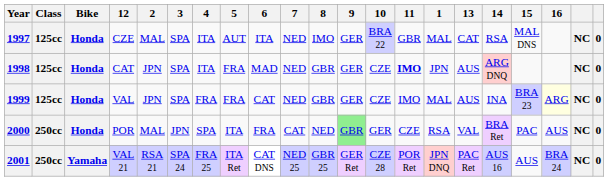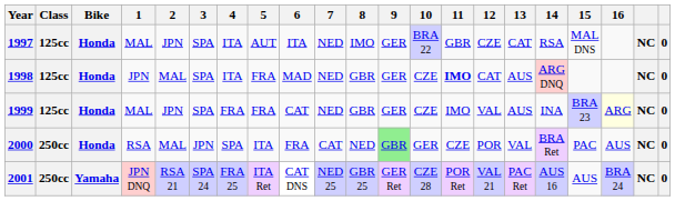 <table class="wikitable" style="text-align:center">
 <tr>
 <th>Year</th>
 <th>Class</th>
 <th>Bike</th>
-<th>12</th>
+<th>1</th>
 <th>2</th>
 <th>3</th>
 <th>4</th>
 <th>5</th>
 <th>6</th>
 <th>7</th>
 <th>8</th>
 <th>9</th>
 <th>10</th>
 <th>11</th>
-<th>1</th>
+<th>12</th>
 <th>13</th>
 <th>14</th>
 <th>15</th>
 <th>16</th>
 <th></th>
 <th></th>
 </tr>
 <tr>
 <th><a href='#'>1997</a></th>
 <th>125cc</th>
 <th><a href='#'>Honda</a></th>
-<td><a href='#'>CZE</a></td>
 <td><a href='#'>MAL</a></td>
+<td><a href='#'>JPN</a></td>
 <td><a href='#'>SPA</a></td>
 <td><a href='#'>ITA</a></td>
 <td><a href='#'>AUT</a></td>
 <td><a href='#'>ITA</a></td>
 <td><a href='#'>NED</a></td>
 <td><a href='#'>IMO</a></td>
 <td><a href='#'>GER</a></td>
 <td style="background:#cfcfff;"><a href='#'>BRA</a><br><small>22</small></td>
 <td><a href='#'>GBR</a></td>
-<td><a href='#'>MAL</a></td>
+<td><a href='#'>CZE</a></td>
 <td><a href='#'>CAT</a></td>
 <td><a href='#'>RSA</a></td>
 <td><a href='#'>MAL</a><br><small>DNS</small></td>
 <td></td>
 <th>NC</th>
 <th>0</th>
 </tr>
 <tr>
 <th><a href='#'>1998</a></th>
 <th>125cc</th>
 <th><a href='#'>Honda</a></th>
-<td><a href='#'>CAT</a></td>
 <td><a href='#'>JPN</a></td>
+<td><a href='#'>MAL</a></td>
 <td><a href='#'>SPA</a></td>
 <td><a href='#'>ITA</a></td>
 <td><a href='#'>FRA</a></td>
 <td><a href='#'>MAD</a></td>
 <td><a href='#'>NED</a></td>
 <td><a href='#'>GBR</a></td>
 <td><a href='#'>GER</a></td>
 <td><a href='#'>CZE</a></td>
 <td><strong><a href='#'>IMO</a></strong></td>
-<td><a href='#'>JPN</a></td>
+<td><a href='#'>CAT</a></td>
 <td><a href='#'>AUS</a></td>
 <td style="background:#ffcfcf;"><a href='#'>ARG</a><br><small>DNQ</small></td>
 <td></td>
 <td></td>
 <th>NC</th>
 <th>0</th>
 </tr>
 <tr>
 <th><a href='#'>1999</a></th>
 <th>125cc</th>
 <th><a href='#'>Honda</a></th>
-<td><a href='#'>VAL</a></td>
+<td><a href='#'>MAL</a></td>
 <td><a href='#'>JPN</a></td>
 <td><a href='#'>SPA</a></td>
 <td><a href='#'>FRA</a></td>
 <td><a href='#'>FRA</a></td>
 <td><a href='#'>CAT</a></td>
 <td><a href='#'>NED</a></td>
 <td><a href='#'>GBR</a></td>
 <td><a href='#'>GER</a></td>
 <td><a href='#'>CZE</a></td>
 <td><a href='#'>IMO</a></td>
-<td><a href='#'>MAL</a></td>
+<td><a href='#'>VAL</a></td>
 <td><a href='#'>AUS</a></td>
 <td><a href='#'>INA</a></td>
 <td style="background:#cfcfff;"><a href='#'>BRA</a><br><small>23</small></td>
 <td style="background: lightyellow;"><a href='#'>ARG</a></td>
 <th>NC</th>
 <th>0</th>
 </tr>
 <tr>
 <th><a href='#'>2000</a></th>
 <th>250cc</th>
 <th><a href='#'>Honda</a></th>
-<td><a href='#'>POR</a></td>
+<td><a href='#'>RSA</a></td>
 <td><a href='#'>MAL</a></td>
 <td><a href='#'>JPN</a></td>
 <td><a href='#'>SPA</a></td>
 <td><a href='#'>ITA</a></td>
 <td><a href='#'>FRA</a></td>
 <td><a href='#'>CAT</a></td>
 <td><a href='#'>NED</a></td>
 <td style="background: lightgreen;"><a href='#'>GBR</a></td>
 <td><a href='#'>GER</a></td>
 <td><a href='#'>CZE</a></td>
-<td><a href='#'>RSA</a></td>
+<td><a href='#'>POR</a></td>
 <td><a href='#'>VAL</a></td>
 <td style="background:#efcfff;"><a href='#'>BRA</a><br><small>Ret</small></td>
 <td><a href='#'>PAC</a></td>
 <td><a href='#'>AUS</a></td>
 <th>NC</th>
 <th>0</th>
 </tr>
 <tr>
 <th><a href='#'>2001</a></th>
 <th>250cc</th>
 <th><a href='#'>Yamaha</a></th>
-<td style="background:#cfcfff;"><a href='#'>VAL</a><br><small>21</small></td>
+<td style="background:#ffcfcf;"><a href='#'>JPN</a><br><small>DNQ</small></td>
 <td style="background:#cfcfff;"><a href='#'>RSA</a><br><small>21</small></td>
 <td style="background:#cfcfff;"><a href='#'>SPA</a><br><small>24</small></td>
 <td style="background:#cfcfff;"><a href='#'>FRA</a><br><small>25</small></td>
 <td style="background:#efcfff;"><a href='#'>ITA</a><br><small>Ret</small></td>
 <td style="background:#ffffff;"><a href='#'>CAT</a><br><small>DNS</small></td>
 <td style="background:#cfcfff;"><a href='#'>NED</a><br><small>25</small></td>
 <td style="background:#cfcfff;"><a href='#'>GBR</a><br><small>25</small></td>
 <td style="background:#efcfff;"><a href='#'>GER</a><br><small>Ret</small></td>
 <td style="background:#cfcfff;"><a href='#'>CZE</a><br><small>28</small></td>
 <td style="background:#efcfff;"><a href='#'>POR</a><br><small>Ret</small></td>
-<td style="background:#ffcfcf;"><a href='#'>JPN</a><br><small>DNQ</small></td>
+<td style="background:#cfcfff;"><a href='#'>VAL</a><br><small>21</small></td>
 <td style="background:#efcfff;"><a href='#'>PAC</a><br><small>Ret</small></td>
 <td style="background:#cfcfff;"><a href='#'>AUS</a><br><small>16</small></td>
 <td><a href='#'>AUS</a></td>
 <td style="background:#cfcfff;"><a href='#'>BRA</a><br><small>24</small></td>
 <th>NC</th>
 <th>0</th>
 </tr>
 </table>
